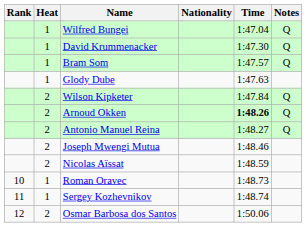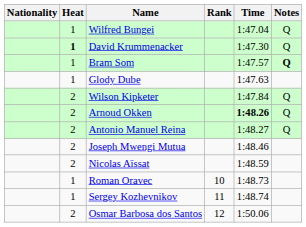 <table class="wikitable sortable" style="text-align:center">
 <tr>
-<th>Rank</th>
+<th>Nationality</th>
 <th>Heat</th>
 <th>Name</th>
-<th>Nationality</th>
+<th>Rank</th>
 <th>Time</th>
 <th>Notes</th>
 </tr>
 <tr bgcolor=ccffcc>
-<td></td>
+<td align=left></td>
 <td>1</td>
 <td align="left"><a href='#'>Wilfred Bungei</a></td>
-<td align=left></td>
+<td></td>
 <td>1:47.04</td>
 <td>Q</td>
 </tr>
 <tr bgcolor=ccffcc>
+<td align=left></td>
+<td><strong>1</strong></td>
+<td align="left"><a href='#'>David Krummenacker</a></td>
 <td></td>
-<td>1</td>
-<td align="left"><a href='#'>David Krummenacker</a></td>
-<td align=left></td>
 <td>1:47.30</td>
 <td>Q</td>
 </tr>
 <tr bgcolor=ccffcc>
-<td></td>
+<td align=left></td>
 <td>1</td>
 <td align="left"><a href='#'>Bram Som</a></td>
-<td align=left></td>
+<td></td>
 <td>1:47.57</td>
-<td>Q</td>
+<td><strong>Q</strong></td>
 </tr>
 <tr>
-<td></td>
+<td align=left></td>
 <td>1</td>
 <td align="left"><a href='#'>Glody Dube</a></td>
-<td align=left></td>
+<td></td>
 <td>1:47.63</td>
 <td></td>
 </tr>
 <tr bgcolor=ccffcc>
-<td></td>
+<td align=left></td>
 <td>2</td>
 <td align="left"><a href='#'>Wilson Kipketer</a></td>
-<td align=left></td>
+<td></td>
 <td>1:47.84</td>
 <td>Q</td>
 </tr>
 <tr bgcolor=ccffcc>
-<td></td>
+<td align=left></td>
 <td>2</td>
 <td align="left"><a href='#'>Arnoud Okken</a></td>
-<td align=left></td>
+<td></td>
 <td><strong>1:48.26</strong></td>
 <td>Q</td>
 </tr>
 <tr bgcolor=ccffcc>
-<td></td>
+<td align=left></td>
 <td>2</td>
 <td align="left"><a href='#'>Antonio Manuel Reina</a></td>
-<td align=left></td>
+<td></td>
 <td>1:48.27</td>
 <td>Q</td>
 </tr>
 <tr>
-<td></td>
+<td align=left></td>
 <td>2</td>
 <td align="left"><a href='#'>Joseph Mwengi Mutua</a></td>
-<td align=left></td>
+<td></td>
 <td>1:48.46</td>
 <td></td>
 </tr>
 <tr>
-<td></td>
+<td align=left></td>
 <td>2</td>
 <td align="left"><a href='#'>Nicolas Aïssat</a></td>
-<td align=left></td>
+<td></td>
 <td>1:48.59</td>
 <td></td>
 </tr>
 <tr>
-<td>10</td>
+<td align=left></td>
 <td>1</td>
 <td align="left"><a href='#'>Roman Oravec</a></td>
-<td align=left></td>
+<td>10</td>
 <td>1:48.73</td>
 <td></td>
 </tr>
 <tr>
-<td>11</td>
+<td align=left></td>
 <td>1</td>
 <td align="left"><a href='#'>Sergey Kozhevnikov</a></td>
-<td align=left></td>
+<td>11</td>
 <td>1:48.74</td>
 <td></td>
 </tr>
 <tr>
-<td>12</td>
+<td align=left></td>
 <td>2</td>
 <td align="left"><a href='#'>Osmar Barbosa dos Santos</a></td>
-<td align=left></td>
+<td>12</td>
 <td>1:50.06</td>
 <td></td>
 </tr>
 </table>
